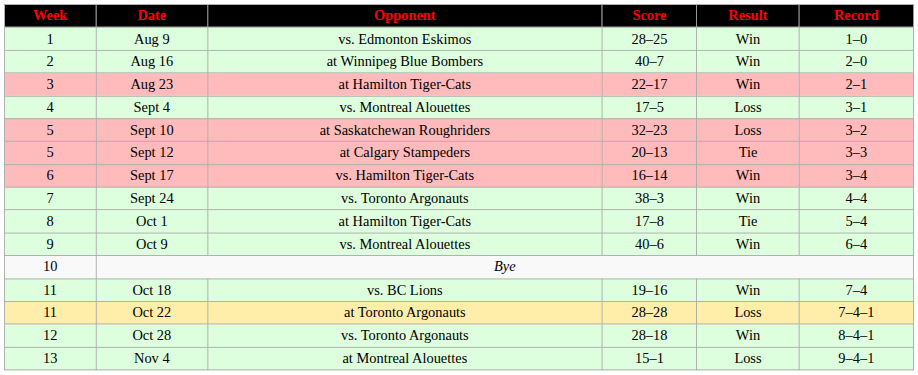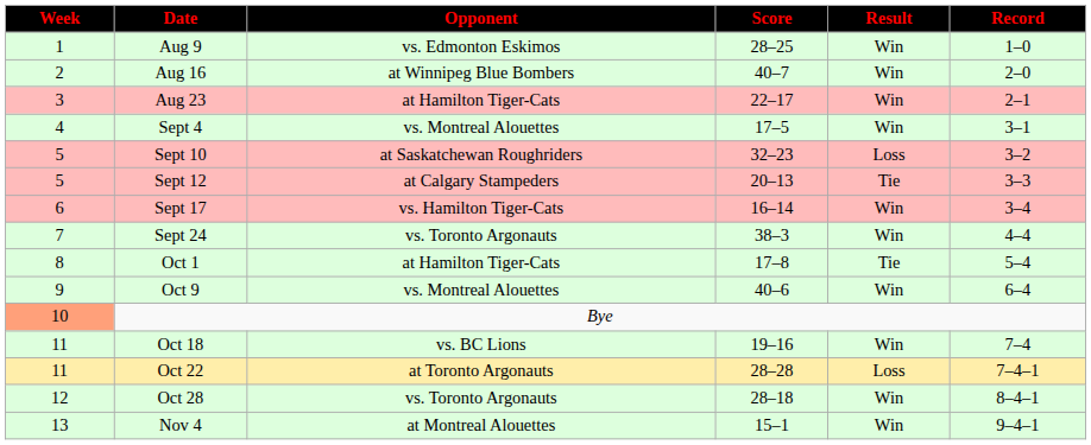 <table class="wikitable" style="width:80%;">
 <tr style="text-align:center; background:black; color:red;">
 <td><strong>Week</strong></td>
 <td><strong>Date</strong></td>
 <td><strong>Opponent</strong></td>
 <td><strong>Score</strong></td>
 <td><strong>Result</strong></td>
 <td><strong>Record</strong></td>
 </tr>
 <tr style="text-align:center; background:#dfd;">
 <td>1</td>
 <td>Aug 9</td>
 <td>vs. Edmonton Eskimos</td>
 <td>28–25</td>
 <td>Win</td>
 <td>1–0</td>
 </tr>
 <tr style="text-align:center; background:#dfd;">
 <td>2</td>
 <td>Aug 16</td>
 <td>at Winnipeg Blue Bombers</td>
 <td>40–7</td>
 <td>Win</td>
 <td>2–0</td>
 </tr>
 <tr style="text-align:center; background:#fbb;">
 <td>3</td>
 <td>Aug 23</td>
 <td>at Hamilton Tiger-Cats</td>
 <td>22–17</td>
 <td>Win</td>
 <td>2–1</td>
 </tr>
 <tr style="text-align:center; background:#dfd;">
 <td>4</td>
 <td>Sept 4</td>
 <td>vs. Montreal Alouettes</td>
 <td>17–5</td>
-<td>Loss</td>
+<td>Win</td>
 <td>3–1</td>
 </tr>
 <tr style="text-align:center; background:#fbb;">
 <td>5</td>
 <td>Sept 10</td>
 <td>at Saskatchewan Roughriders</td>
 <td>32–23</td>
 <td>Loss</td>
 <td>3–2</td>
 </tr>
 <tr style="text-align:center; background:#fbb;">
 <td>5</td>
 <td>Sept 12</td>
 <td>at Calgary Stampeders</td>
 <td>20–13</td>
 <td>Tie</td>
 <td>3–3</td>
 </tr>
 <tr style="text-align:center; background:#fbb;">
 <td>6</td>
 <td>Sept 17</td>
 <td>vs. Hamilton Tiger-Cats</td>
 <td>16–14</td>
 <td>Win</td>
 <td>3–4</td>
 </tr>
 <tr style="text-align:center; background:#dfd;">
 <td>7</td>
 <td>Sept 24</td>
 <td>vs. Toronto Argonauts</td>
 <td>38–3</td>
 <td>Win</td>
 <td>4–4</td>
 </tr>
 <tr style="text-align:center; background:#dfd;">
 <td>8</td>
 <td>Oct 1</td>
 <td>at Hamilton Tiger-Cats</td>
 <td>17–8</td>
 <td>Tie</td>
 <td>5–4</td>
 </tr>
 <tr style="text-align:center; background:#dfd;">
 <td>9</td>
 <td>Oct 9</td>
 <td>vs. Montreal Alouettes</td>
 <td>40–6</td>
 <td>Win</td>
 <td>6–4</td>
 </tr>
 <tr style="text-align:center;">
-<td>10</td>
+<td style="background: lightsalmon;">10</td>
 <td colspan="5" style="text-align:center;"><em>Bye</em></td>
 </tr>
 <tr style="text-align:center; background:#dfd;">
 <td>11</td>
 <td>Oct 18</td>
 <td>vs. BC Lions</td>
 <td>19–16</td>
 <td>Win</td>
 <td>7–4</td>
 </tr>
 <tr style="text-align:center; background:#fea;">
 <td>11</td>
 <td>Oct 22</td>
 <td>at Toronto Argonauts</td>
 <td>28–28</td>
 <td>Loss</td>
 <td>7–4–1</td>
 </tr>
 <tr style="text-align:center; background:#dfd;">
 <td>12</td>
 <td>Oct 28</td>
 <td>vs. Toronto Argonauts</td>
 <td>28–18</td>
 <td>Win</td>
 <td>8–4–1</td>
 </tr>
 <tr style="text-align:center; background:#dfd;">
 <td>13</td>
 <td>Nov 4</td>
 <td>at Montreal Alouettes</td>
 <td>15–1</td>
-<td>Loss</td>
+<td>Win</td>
 <td>9–4–1</td>
 </tr>
 </table>
